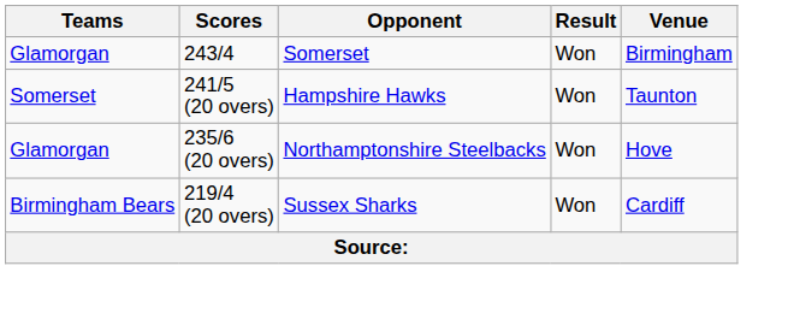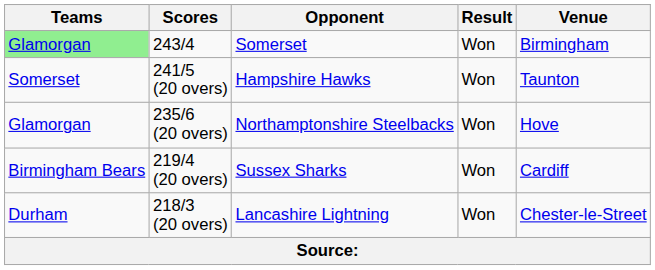 <table class="wikitable">
 <tr>
 <th>Teams</th>
 <th>Scores</th>
 <th>Opponent</th>
 <th>Result</th>
 <th>Venue</th>
 </tr>
 <tr>
-<td><a href='#'>Glamorgan</a></td>
+<td style="background: lightgreen;"><a href='#'>Glamorgan</a></td>
 <td>243/4<br></td>
 <td><a href='#'>Somerset</a></td>
 <td>Won</td>
 <td><a href='#'>Birmingham</a></td>
 </tr>
 <tr>
 <td><a href='#'>Somerset</a></td>
 <td>241/5<br>(20 overs)</td>
 <td><a href='#'>Hampshire Hawks</a></td>
 <td>Won</td>
 <td><a href='#'>Taunton</a></td>
 </tr>
 <tr>
 <td><a href='#'>Glamorgan</a></td>
 <td>235/6<br>(20 overs)</td>
 <td><a href='#'>Northamptonshire Steelbacks</a></td>
 <td>Won</td>
 <td><a href='#'>Hove</a></td>
 </tr>
 <tr>
 <td><a href='#'>Birmingham Bears</a></td>
 <td>219/4<br>(20 overs)</td>
 <td><a href='#'>Sussex Sharks</a></td>
 <td>Won</td>
 <td><a href='#'>Cardiff</a></td>
 </tr>
 <tr>
+<td><a href='#'>Durham</a></td>
+<td>218/3<br>(20 overs)</td>
+<td><a href='#'>Lancashire Lightning</a></td>
+<td>Won</td>
+<td><a href='#'>Chester-le-Street</a></td>
+</tr>
+<tr>
 <th colspan=5><strong>Source:</strong> </th>
 </tr>
 </table>
